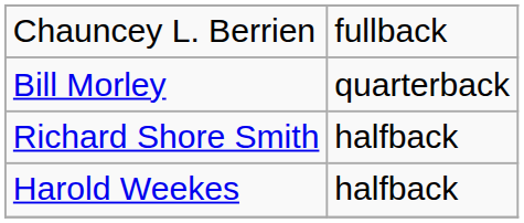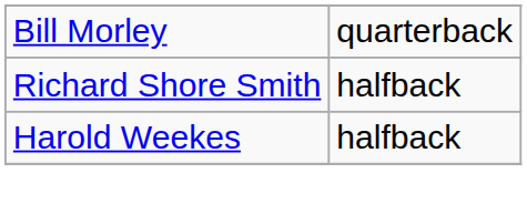 <table class="wikitable">
 <tr>
-</tr>
-<tr>
-<td>Chauncey L. Berrien</td>
-<td>fullback</td>
 </tr>
 <tr>
 <td><a href='#'>Bill Morley</a></td>
 <td>quarterback</td>
 </tr>
 <tr>
 <td><a href='#'>Richard Shore Smith</a></td>
 <td>halfback</td>
 </tr>
 <tr>
 <td><a href='#'>Harold Weekes</a></td>
 <td>halfback</td>
 </tr>
 <tr>
 </tr>
 </table>
